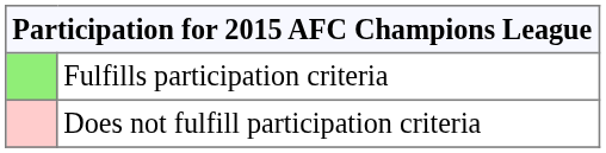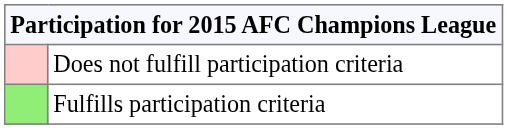 <table cellpadding=3 cellspacing=0 border=1 style="font-size:95%; border:gray solid 1px; border-collapse:collapse">
 <tr>
 <th bgcolor=#f7f8ff colspan=2>Participation for 2015 AFC Champions League</th>
 </tr>
 <tr>
+<td bgcolor=#ffcccc width=20></td>
+<td>Does not fulfill participation criteria</td>
+</tr>
+<tr>
 <td bgcolor=#90ee77 width=20></td>
 <td>Fulfills participation criteria</td>
 </tr>
-<tr>
-<td bgcolor=#ffcccc width=20></td>
-<td>Does not fulfill participation criteria</td>
-</tr>
 </table>
